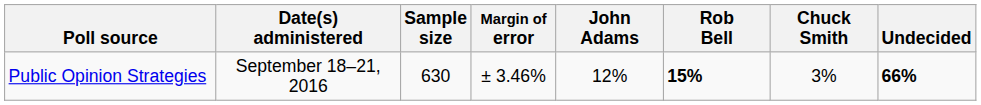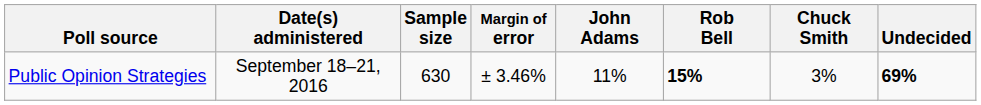 <table class="wikitable">
 <tr valign= bottom>
 <th style="width:185px;">Poll source</th>
 <th style="width:160px;">Date(s)<br>administered</th>
 <th class=small>Sample<br>size</th>
 <th style="width:70px;"><small>Margin of</small><br>error</th>
 <th style="width:90px;">John<br>Adams</th>
 <th style="width:90px;">Rob<br>Bell</th>
 <th style="width:90px;">Chuck<br>Smith</th>
 <th>Undecided</th>
 </tr>
 <tr>
 <td><a href='#'>Public Opinion Strategies</a></td>
 <td align=center>September 18–21, 2016</td>
 <td align=center>630</td>
 <td align=center>± 3.46%</td>
-<td align=center>12%</td>
+<td align=center>11%</td>
 <td><strong>15%</strong></td>
 <td align=center>3%</td>
-<td><strong>66%</strong></td>
+<td><strong>69%</strong></td>
 </tr>
 </table>
